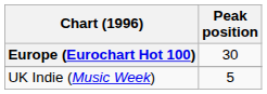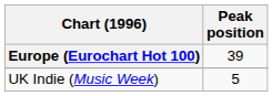 <table class="wikitable sortable plainrowheaders" style="text-align:center">
 <tr>
 <th>Chart (1996)</th>
 <th>Peak<br>position</th>
 </tr>
 <tr>
 <th scope="row">Europe (<a href='#'>Eurochart Hot 100</a>)</th>
-<td>30</td>
+<td>39</td>
 </tr>
 <tr>
 </tr>
 <tr>
 </tr>
 <tr>
 <td align=left>UK Indie (<em><a href='#'>Music Week</a></em>)</td>
 <td align=center>5</td>
 </tr>
 </table>
